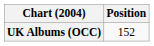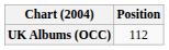 <table class="wikitable sortable plainrowheaders" style="text-align:center">
 <tr>
 <th scope="col">Chart (2004)</th>
 <th scope="col">Position</th>
 </tr>
 <tr>
 <th scope="row">UK Albums (OCC)</th>
-<td style="text-align:center;">152</td>
+<td style="text-align:center;">112</td>
 </tr>
 </table>
